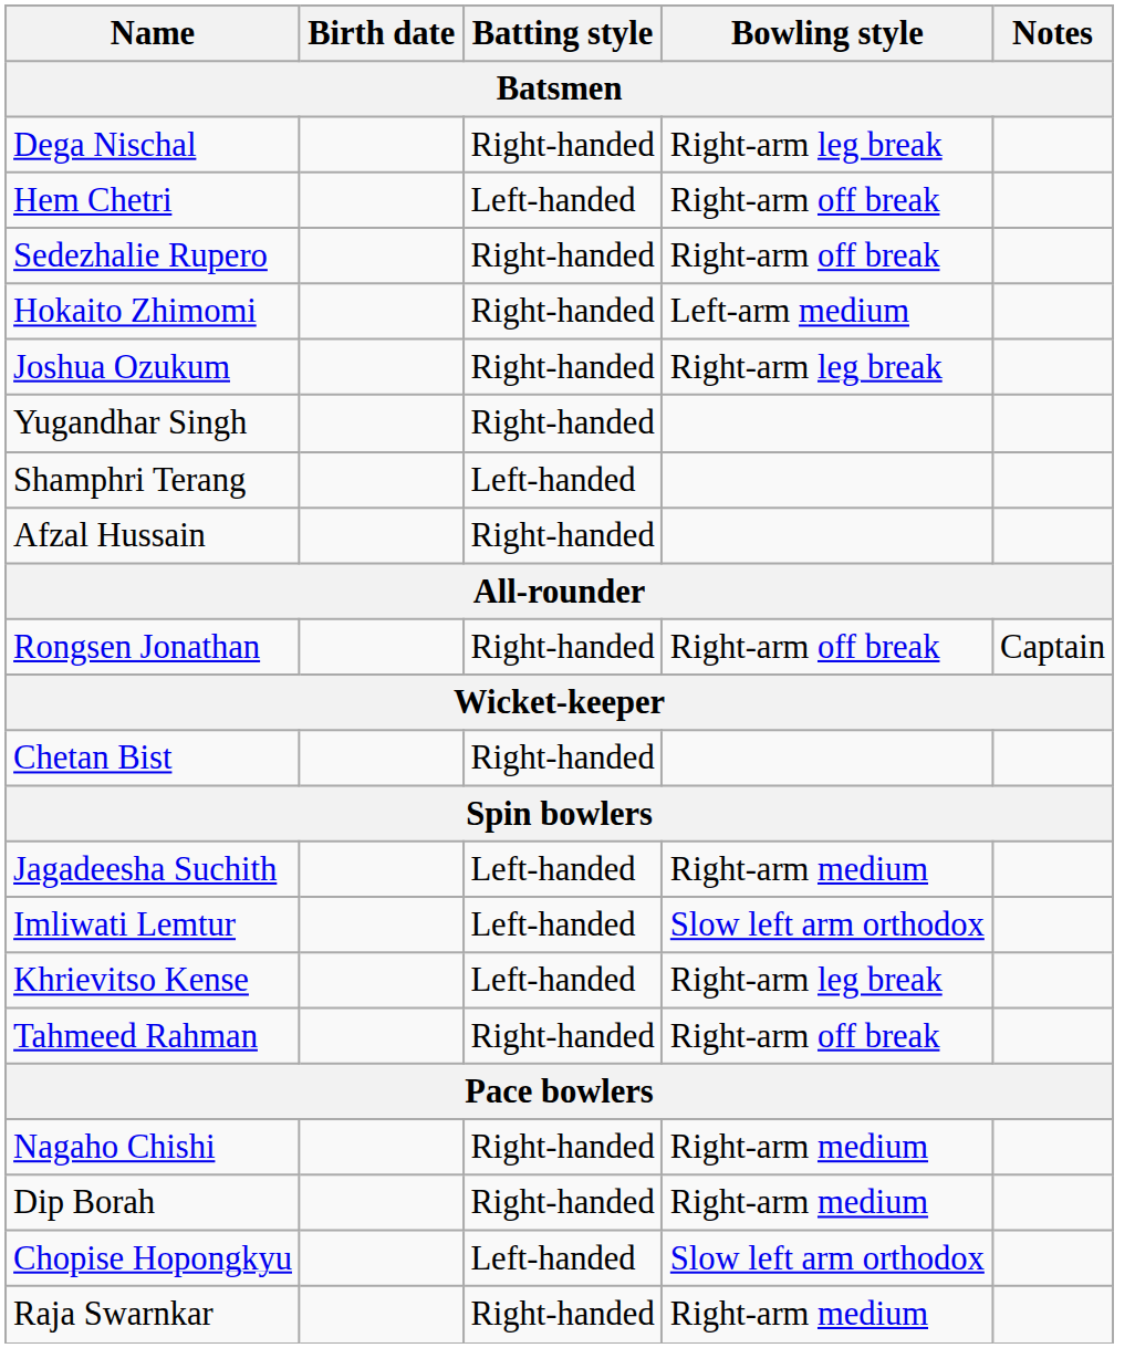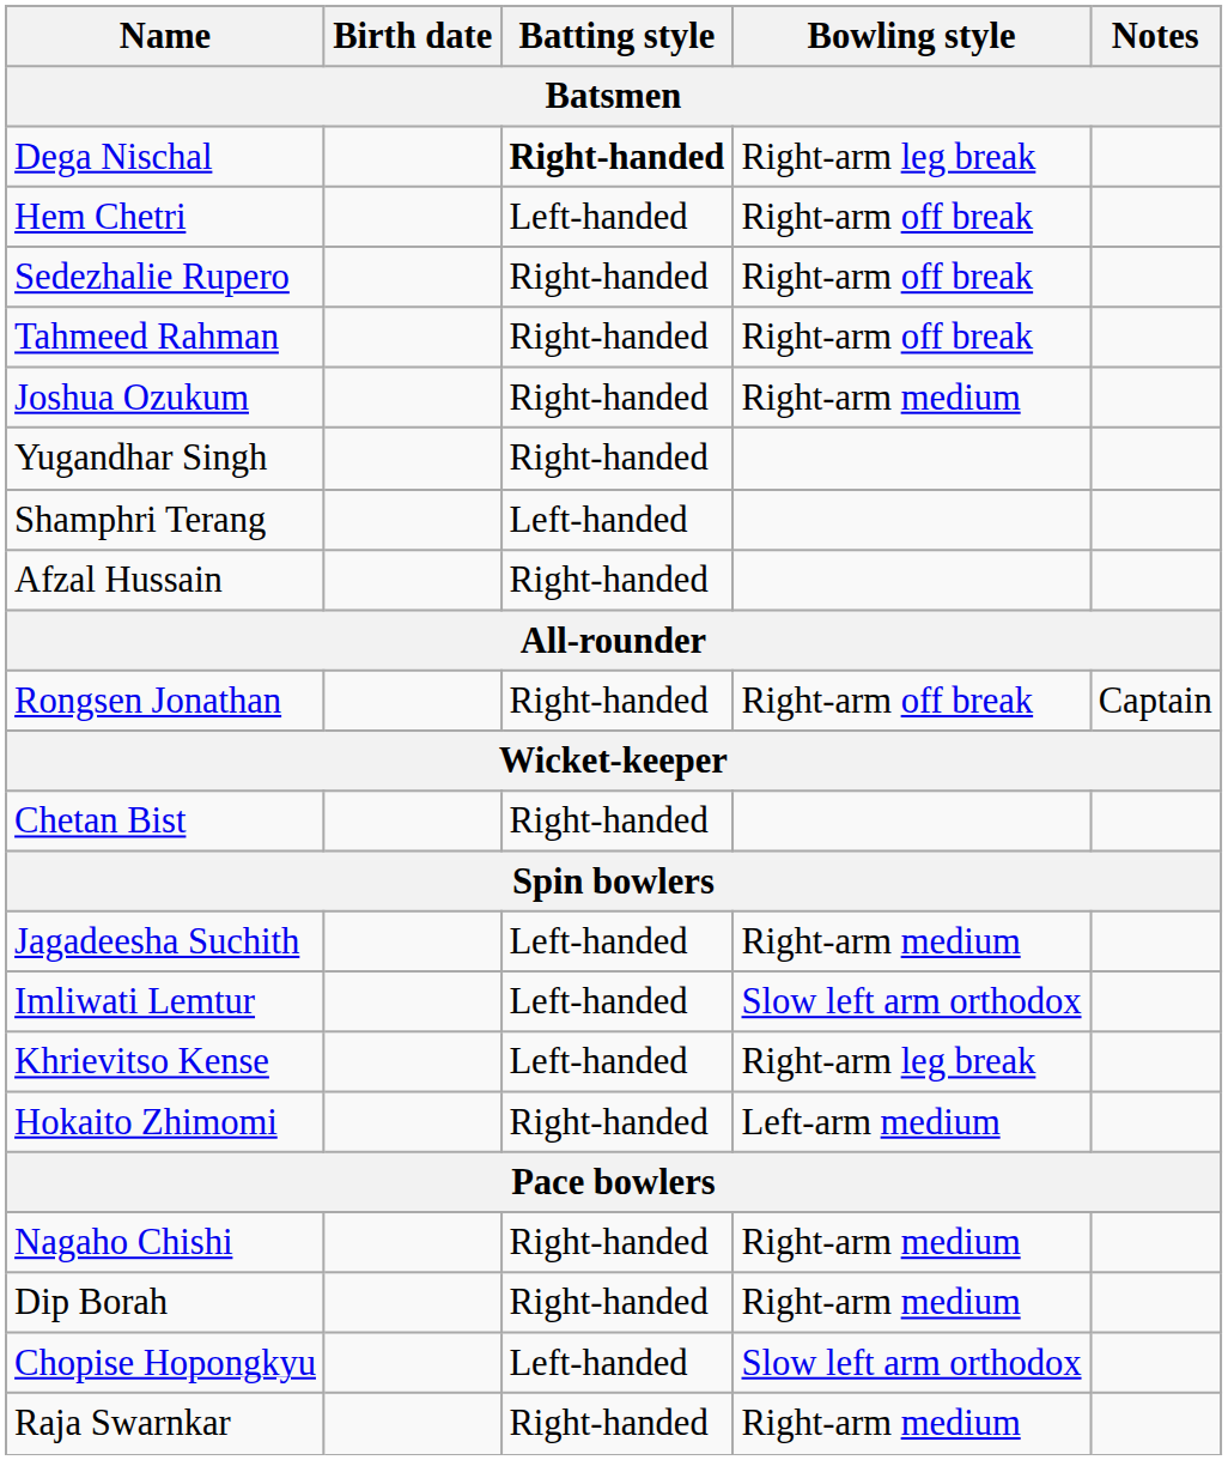 <table class="wikitable" style="font-size:95%;">
 <tr>
 <th>Name</th>
 <th>Birth date</th>
 <th>Batting style</th>
 <th>Bowling style</th>
 <th>Notes</th>
 </tr>
 <tr>
 <th colspan="5">Batsmen</th>
 </tr>
 <tr>
 <td><a href='#'>Dega Nischal</a></td>
 <td></td>
-<td>Right-handed</td>
+<td><strong>Right-handed</strong></td>
 <td>Right-arm <a href='#'>leg break</a></td>
 <td></td>
 </tr>
 <tr>
 <td><a href='#'>Hem Chetri</a></td>
 <td></td>
 <td>Left-handed</td>
 <td>Right-arm <a href='#'>off break</a></td>
 <td></td>
 </tr>
 <tr>
 <td><a href='#'>Sedezhalie Rupero</a></td>
 <td></td>
 <td>Right-handed</td>
 <td>Right-arm <a href='#'>off break</a></td>
 <td></td>
 </tr>
 <tr>
-<td><a href='#'>Hokaito Zhimomi</a></td>
+<td><a href='#'>Tahmeed Rahman</a></td>
 <td></td>
 <td>Right-handed</td>
-<td>Left-arm <a href='#'>medium</a></td>
+<td>Right-arm <a href='#'>off break</a></td>
 <td></td>
 </tr>
 <tr>
 <td><a href='#'>Joshua Ozukum</a></td>
 <td></td>
 <td>Right-handed</td>
-<td>Right-arm <a href='#'>leg break</a></td>
+<td>Right-arm <a href='#'>medium</a></td>
 <td></td>
 </tr>
 <tr>
 <td>Yugandhar Singh</td>
 <td></td>
 <td>Right-handed</td>
 <td></td>
 <td></td>
 </tr>
 <tr>
 <td>Shamphri Terang</td>
 <td></td>
 <td>Left-handed</td>
 <td></td>
 <td></td>
 </tr>
 <tr>
 <td>Afzal Hussain</td>
 <td></td>
 <td>Right-handed</td>
 <td></td>
 <td></td>
 </tr>
 <tr>
 <th colspan="5">All-rounder</th>
 </tr>
 <tr>
 <td><a href='#'>Rongsen Jonathan</a></td>
 <td></td>
 <td>Right-handed</td>
 <td>Right-arm <a href='#'>off break</a></td>
 <td>Captain</td>
 </tr>
 <tr>
 <th colspan="5">Wicket-keeper</th>
 </tr>
 <tr>
 <td><a href='#'>Chetan Bist</a></td>
 <td></td>
 <td>Right-handed</td>
 <td></td>
 <td></td>
 </tr>
 <tr>
 <th colspan="5">Spin bowlers</th>
 </tr>
 <tr>
 <td><a href='#'>Jagadeesha Suchith</a></td>
 <td></td>
 <td>Left-handed</td>
 <td>Right-arm <a href='#'>medium</a></td>
 <td></td>
 </tr>
 <tr>
 <td><a href='#'>Imliwati Lemtur</a></td>
 <td></td>
 <td>Left-handed</td>
 <td><a href='#'>Slow left arm orthodox</a></td>
 <td></td>
 </tr>
 <tr>
 <td><a href='#'>Khrievitso Kense</a></td>
 <td></td>
 <td>Left-handed</td>
 <td>Right-arm <a href='#'>leg break</a></td>
 <td></td>
 </tr>
 <tr>
-<td><a href='#'>Tahmeed Rahman</a></td>
+<td><a href='#'>Hokaito Zhimomi</a></td>
 <td></td>
 <td>Right-handed</td>
-<td>Right-arm <a href='#'>off break</a></td>
+<td>Left-arm <a href='#'>medium</a></td>
 <td></td>
 </tr>
 <tr>
 <th colspan="5">Pace bowlers</th>
 </tr>
 <tr>
 <td><a href='#'>Nagaho Chishi</a></td>
 <td></td>
 <td>Right-handed</td>
 <td>Right-arm <a href='#'>medium</a></td>
 <td></td>
 </tr>
 <tr>
 <td>Dip Borah</td>
 <td></td>
 <td>Right-handed</td>
 <td>Right-arm <a href='#'>medium</a></td>
 <td></td>
 </tr>
 <tr>
 <td><a href='#'>Chopise Hopongkyu</a></td>
 <td></td>
 <td>Left-handed</td>
 <td><a href='#'>Slow left arm orthodox</a></td>
 <td></td>
 </tr>
 <tr>
 <td>Raja Swarnkar</td>
 <td></td>
 <td>Right-handed</td>
 <td>Right-arm <a href='#'>medium</a></td>
 <td></td>
 </tr>
 </table>
